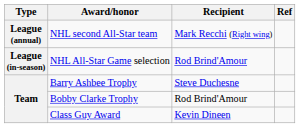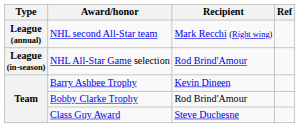 <table class="wikitable">
 <tr>
 <th scope="col">Type</th>
 <th scope="col">Award/honor</th>
 <th scope="col">Recipient</th>
 <th scope="col">Ref</th>
 </tr>
 <tr>
 <th scope="row">League<br><small>(annual)</small></th>
 <td><a href='#'>NHL second All-Star team</a></td>
 <td><a href='#'>Mark Recchi</a> <small>(<a href='#'>Right wing</a>)</small></td>
 <td></td>
 </tr>
 <tr>
 <th scope="row">League<br><small>(in-season)</small></th>
 <td><a href='#'>NHL All-Star Game</a> selection</td>
 <td><a href='#'>Rod Brind'Amour</a></td>
 <td></td>
 </tr>
 <tr>
 <th scope="row" rowspan="3">Team</th>
 <td><a href='#'>Barry Ashbee Trophy</a></td>
-<td><a href='#'>Steve Duchesne</a></td>
+<td><a href='#'>Kevin Dineen</a></td>
 <td></td>
 </tr>
 <tr>
 <td><a href='#'>Bobby Clarke Trophy</a></td>
 <td>Rod Brind'Amour</td>
 <td></td>
 </tr>
 <tr>
 <td><a href='#'>Class Guy Award</a></td>
-<td><a href='#'>Kevin Dineen</a></td>
+<td><a href='#'>Steve Duchesne</a></td>
 <td></td>
 </tr>
 </table>
